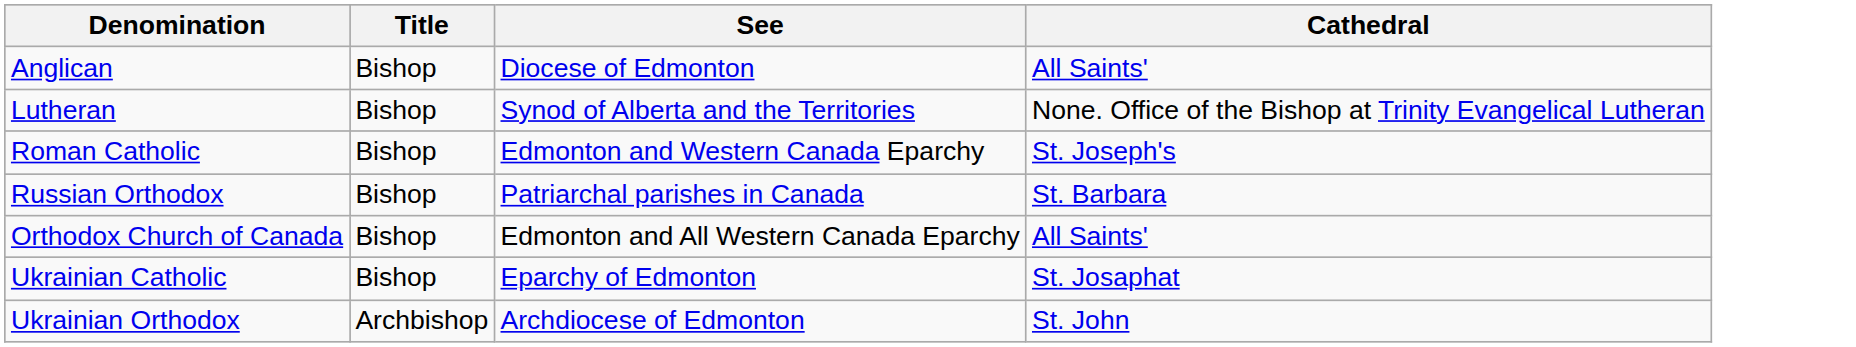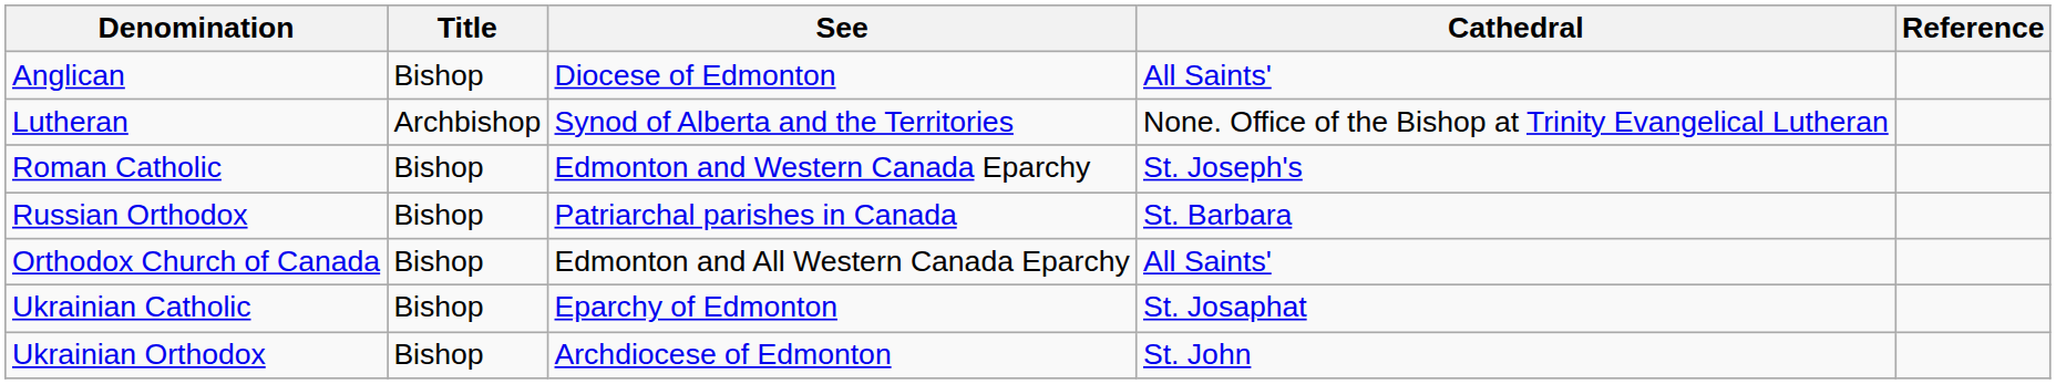 <table class="wikitable">
 <tr>
 <th>Denomination</th>
 <th>Title</th>
 <th>See</th>
 <th>Cathedral</th>
+<th>Reference</th>
 </tr>
 <tr>
 <td><a href='#'>Anglican</a></td>
 <td>Bishop</td>
 <td><a href='#'>Diocese of Edmonton</a></td>
 <td><a href='#'>All Saints'</a></td>
+<td></td>
 </tr>
 <tr>
 <td><a href='#'>Lutheran</a></td>
-<td>Bishop</td>
+<td>Archbishop</td>
 <td><a href='#'>Synod of Alberta and the Territories</a></td>
 <td>None. Office of the Bishop at <a href='#'>Trinity Evangelical Lutheran</a></td>
+<td></td>
 </tr>
 <tr>
 <td><a href='#'>Roman Catholic</a></td>
 <td>Bishop</td>
 <td><a href='#'>Edmonton and Western Canada</a> Eparchy</td>
 <td><a href='#'>St. Joseph's</a></td>
+<td></td>
 </tr>
 <tr>
 <td><a href='#'>Russian Orthodox</a></td>
 <td>Bishop</td>
 <td><a href='#'>Patriarchal parishes in Canada</a></td>
 <td><a href='#'>St. Barbara</a></td>
+<td></td>
 </tr>
 <tr>
 <td><a href='#'>Orthodox Church of Canada</a></td>
 <td>Bishop</td>
 <td>Edmonton and All Western Canada Eparchy</td>
 <td><a href='#'>All Saints'</a></td>
+<td></td>
 </tr>
 <tr>
 <td><a href='#'>Ukrainian Catholic</a></td>
 <td>Bishop</td>
 <td><a href='#'>Eparchy of Edmonton</a></td>
 <td><a href='#'>St. Josaphat</a></td>
+<td></td>
 </tr>
 <tr>
 <td><a href='#'>Ukrainian Orthodox</a></td>
-<td>Archbishop</td>
+<td>Bishop</td>
 <td><a href='#'>Archdiocese of Edmonton</a></td>
 <td><a href='#'>St. John</a></td>
+<td></td>
 </tr>
 </table>
